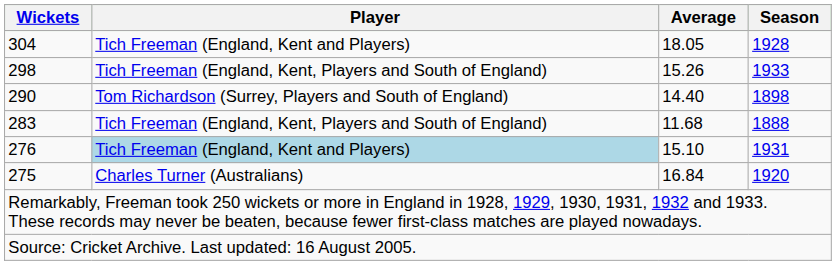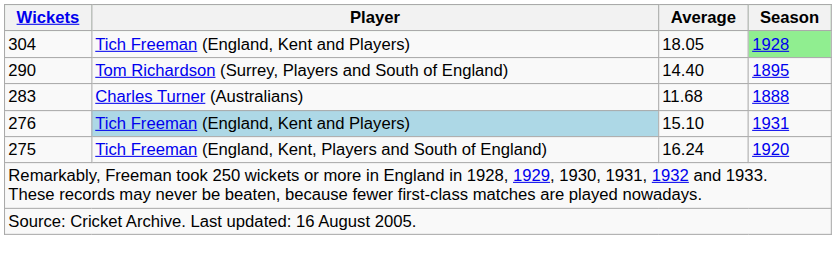 <table class="wikitable" style="width:90%;">
 <tr style="background:#90ee90;">
 <th><a href='#'>Wickets</a></th>
 <th>Player</th>
 <th>Average</th>
 <th>Season</th>
 </tr>
 <tr>
 <td>304</td>
 <td><a href='#'>Tich Freeman</a> (England, Kent and Players)</td>
 <td>18.05</td>
-<td><a href='#'>1928</a></td>
-</tr>
-<tr>
-<td>298</td>
-<td><a href='#'>Tich Freeman</a> (England, Kent, Players and South of England)</td>
-<td>15.26</td>
-<td><a href='#'>1933</a></td>
+<td style="background: lightgreen;"><a href='#'>1928</a></td>
 </tr>
 <tr>
 <td>290</td>
 <td><a href='#'>Tom Richardson</a> (Surrey, Players and South of England)</td>
 <td>14.40</td>
-<td><a href='#'>1898</a></td>
+<td><a href='#'>1895</a></td>
 </tr>
 <tr>
 <td>283</td>
-<td><a href='#'>Tich Freeman</a> (England, Kent, Players and South of England)</td>
+<td><a href='#'>Charles Turner</a> (Australians)</td>
 <td>11.68</td>
 <td><a href='#'>1888</a></td>
 </tr>
 <tr>
 <td>276</td>
 <td style="background: lightblue;"><a href='#'>Tich Freeman</a> (England, Kent and Players)</td>
 <td>15.10</td>
 <td><a href='#'>1931</a></td>
 </tr>
 <tr>
 <td>275</td>
-<td><a href='#'>Charles Turner</a> (Australians)</td>
-<td>16.84</td>
+<td><a href='#'>Tich Freeman</a> (England, Kent, Players and South of England)</td>
+<td>16.24</td>
 <td><a href='#'>1920</a></td>
 </tr>
 <tr>
 <td colspan=4>Remarkably, Freeman took 250 wickets or more in England in 1928, <a href='#'>1929</a>, 1930, 1931, <a href='#'>1932</a> and 1933.<br>These records may never be beaten, because fewer first-class matches are played nowadays.</td>
 </tr>
 <tr>
 <td colspan="4">Source: Cricket Archive. Last updated: 16 August 2005.</td>
 </tr>
 </table>
